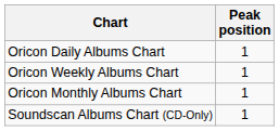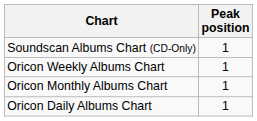 <table class="wikitable">
 <tr>
 <th style="text-align:center;">Chart</th>
 <th style="text-align:center;">Peak<br> position</th>
 </tr>
 <tr>
-<td align="left">Oricon Daily Albums Chart</td>
+<td align="left">Soundscan Albums Chart <small>(CD-Only)</small></td>
 <td style="text-align:center;">1</td>
 </tr>
 <tr>
 <td align="left">Oricon Weekly Albums Chart</td>
 <td style="text-align:center;">1</td>
 </tr>
 <tr>
 <td align="left">Oricon Monthly Albums Chart</td>
 <td style="text-align:center;">1</td>
 </tr>
 <tr>
-<td align="left">Soundscan Albums Chart <small>(CD-Only)</small></td>
+<td align="left">Oricon Daily Albums Chart</td>
 <td style="text-align:center;">1</td>
 </tr>
 </table>
